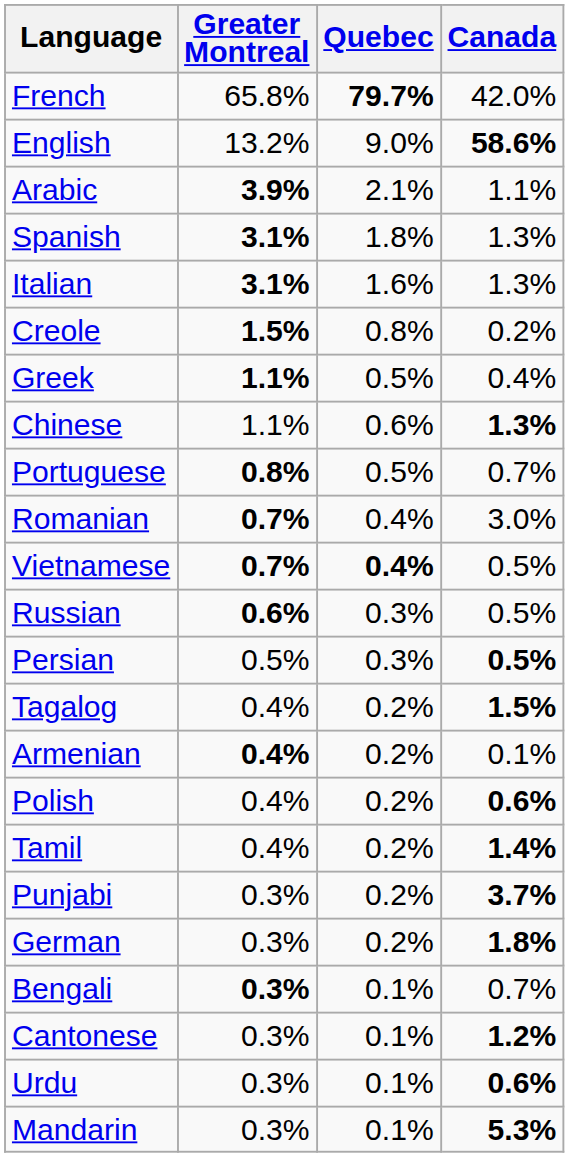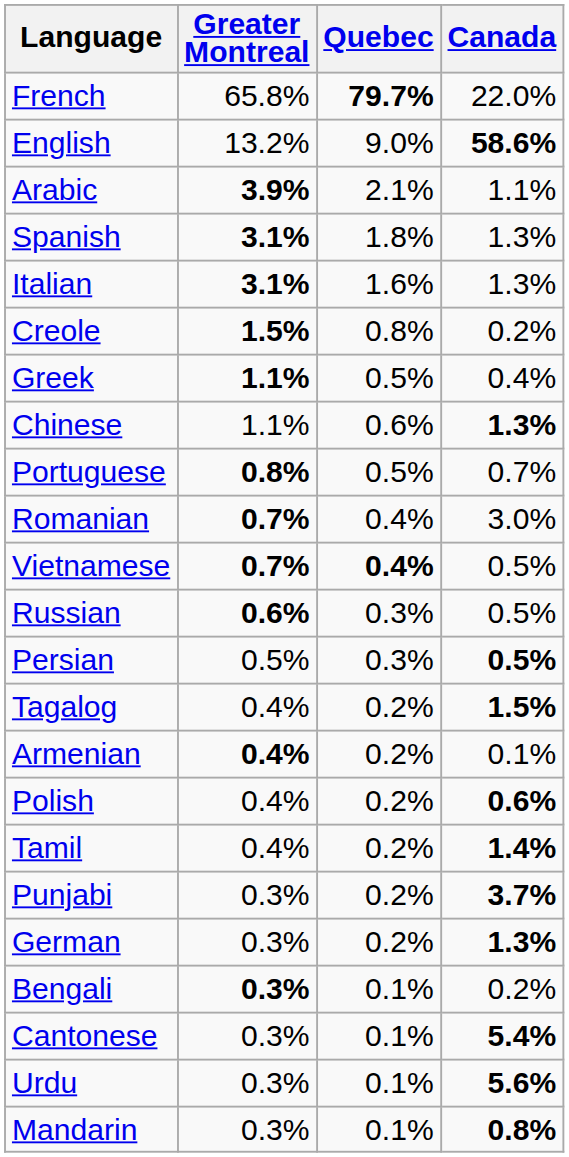 <table class="wikitable"  style="margin:auto; line-height:0.9em; border:1px #000; margin-left:1em; text-align:right;">
 <tr>
 <th style="width:40px;">Language</th>
 <th style="width:40px;"><a href='#'>Greater Montreal</a></th>
 <th style="width:40px;"><a href='#'>Quebec</a></th>
 <th style="width:40px;"><a href='#'>Canada</a></th>
 </tr>
 <tr style="line-height: 1.1em">
 <td align=left><a href='#'>French</a></td>
 <td>65.8%</td>
 <td><strong>79.7%</strong></td>
-<td>42.0%</td>
+<td>22.0%</td>
 </tr>
 <tr style="line-height: 1.1em">
 <td align=left><a href='#'>English</a></td>
 <td>13.2%</td>
 <td>9.0%</td>
 <td><strong>58.6%</strong></td>
 </tr>
 <tr style="line-height: 1.1em">
 <td align=left><a href='#'>Arabic</a></td>
 <td><strong>3.9%</strong></td>
 <td>2.1%</td>
 <td>1.1%</td>
 </tr>
 <tr style="line-height: 1.1em">
 <td align=left><a href='#'>Spanish</a></td>
 <td><strong>3.1%</strong></td>
 <td>1.8%</td>
 <td>1.3%</td>
 </tr>
 <tr style="line-height: 1.1em">
 <td align=left><a href='#'>Italian</a></td>
 <td><strong>3.1%</strong></td>
 <td>1.6%</td>
 <td>1.3%</td>
 </tr>
 <tr style="line-height: 1.1em">
 <td align=left><a href='#'>Creole</a></td>
 <td><strong>1.5%</strong></td>
 <td>0.8%</td>
 <td>0.2%</td>
 </tr>
 <tr style="line-height: 1.1em">
 <td align=left><a href='#'>Greek</a></td>
 <td><strong>1.1%</strong></td>
 <td>0.5%</td>
 <td>0.4%</td>
 </tr>
 <tr style="line-height: 1.1em">
 <td align=left><a href='#'>Chinese</a></td>
 <td>1.1%</td>
 <td>0.6%</td>
 <td><strong>1.3%</strong></td>
 </tr>
 <tr style="line-height: 1.1em">
 <td align=left><a href='#'>Portuguese</a></td>
 <td><strong>0.8%</strong></td>
 <td>0.5%</td>
 <td>0.7%</td>
 </tr>
 <tr style="line-height: 1.1em">
 <td align=left><a href='#'>Romanian</a></td>
 <td><strong>0.7%</strong></td>
 <td>0.4%</td>
 <td>3.0%</td>
 </tr>
 <tr style="line-height: 1.1em">
 <td align=left><a href='#'>Vietnamese</a></td>
 <td><strong>0.7%</strong></td>
 <td><strong>0.4%</strong></td>
 <td>0.5%</td>
 </tr>
 <tr style="line-height: 1.1em">
 <td align=left><a href='#'>Russian</a></td>
 <td><strong>0.6%</strong></td>
 <td>0.3%</td>
 <td>0.5%</td>
 </tr>
 <tr style="line-height: 1.1em">
 <td align=left><a href='#'>Persian</a></td>
 <td>0.5%</td>
 <td>0.3%</td>
 <td><strong>0.5%</strong></td>
 </tr>
 <tr style="line-height: 1.1em">
 <td align=left><a href='#'>Tagalog</a></td>
 <td>0.4%</td>
 <td>0.2%</td>
 <td><strong>1.5%</strong></td>
 </tr>
 <tr style="line-height: 1.1em">
 <td align=left><a href='#'>Armenian</a></td>
 <td><strong>0.4%</strong></td>
 <td>0.2%</td>
 <td>0.1%</td>
 </tr>
 <tr style="line-height: 1.1em">
 <td align=left><a href='#'>Polish</a></td>
 <td>0.4%</td>
 <td>0.2%</td>
 <td><strong>0.6%</strong></td>
 </tr>
 <tr style="line-height: 1.1em">
 <td align=left><a href='#'>Tamil</a></td>
 <td>0.4%</td>
 <td>0.2%</td>
 <td><strong>1.4%</strong></td>
 </tr>
 <tr style="line-height: 1.1em">
 <td align=left><a href='#'>Punjabi</a></td>
 <td>0.3%</td>
 <td>0.2%</td>
 <td><strong>3.7%</strong></td>
 </tr>
 <tr style="line-height: 1.1em">
 <td align=left><a href='#'>German</a></td>
 <td>0.3%</td>
 <td>0.2%</td>
-<td><strong>1.8%</strong></td>
+<td><strong>1.3%</strong></td>
 </tr>
 <tr style="line-height: 1.1em">
 <td align=left><a href='#'>Bengali</a></td>
 <td><strong>0.3%</strong></td>
 <td>0.1%</td>
-<td>0.7%</td>
+<td>0.2%</td>
 </tr>
 <tr style="line-height: 1.1em">
 <td align=left><a href='#'>Cantonese</a></td>
 <td>0.3%</td>
 <td>0.1%</td>
-<td><strong>1.2%</strong></td>
+<td><strong>5.4%</strong></td>
 </tr>
 <tr style="line-height: 1.1em">
 <td align=left><a href='#'>Urdu</a></td>
 <td>0.3%</td>
 <td>0.1%</td>
-<td><strong>0.6%</strong></td>
+<td><strong>5.6%</strong></td>
 </tr>
 <tr style="line-height: 1.1em">
 <td align=left><a href='#'>Mandarin</a></td>
 <td>0.3%</td>
 <td>0.1%</td>
-<td><strong>5.3%</strong></td>
+<td><strong>0.8%</strong></td>
 </tr>
 </table>
